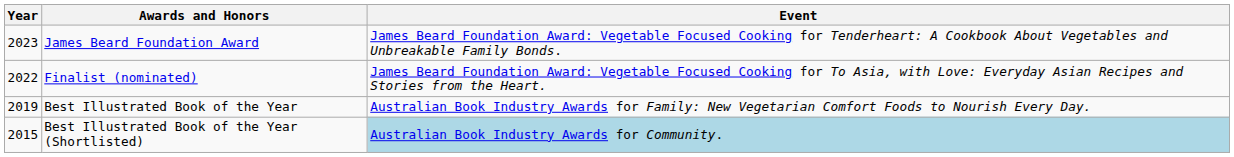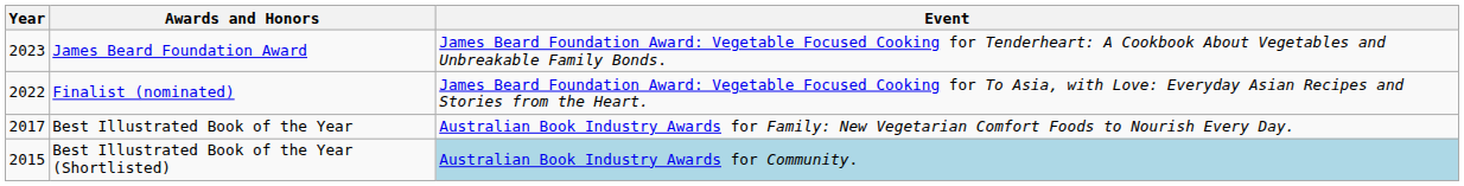 <table class="wikitable">
 <tr>
 <th>Year</th>
 <th>Awards and Honors</th>
 <th>Event</th>
 </tr>
 <tr>
 <td>2023</td>
 <td><a href='#'>James Beard Foundation Award</a></td>
 <td><a href='#'>James Beard Foundation Award: Vegetable Focused Cooking</a> for <em>Tenderheart: A Cookbook About Vegetables and Unbreakable Family Bonds</em>.</td>
 </tr>
 <tr>
 <td>2022</td>
 <td><a href='#'>Finalist (nominated)</a></td>
 <td><a href='#'>James Beard Foundation Award: Vegetable Focused Cooking</a> for  <em>To Asia, with Love: Everyday Asian Recipes and Stories from the Heart.</em></td>
 </tr>
 <tr>
-<td>2019</td>
+<td>2017</td>
 <td>Best Illustrated Book of the Year</td>
 <td><a href='#'>Australian Book Industry Awards</a> for  <em>Family: New Vegetarian Comfort Foods to Nourish Every Day.</em></td>
 </tr>
 <tr>
 <td>2015</td>
 <td>Best Illustrated Book of the Year (Shortlisted)</td>
 <td style="background: lightblue;"><a href='#'>Australian Book Industry Awards</a> for <em>Community</em>.</td>
 </tr>
 </table>
